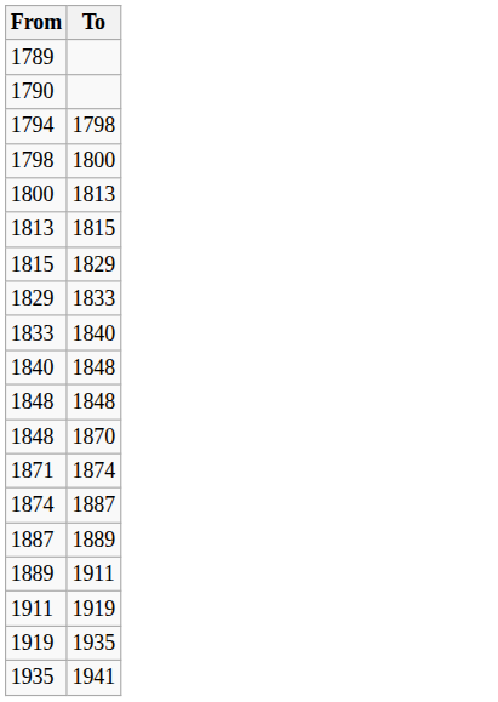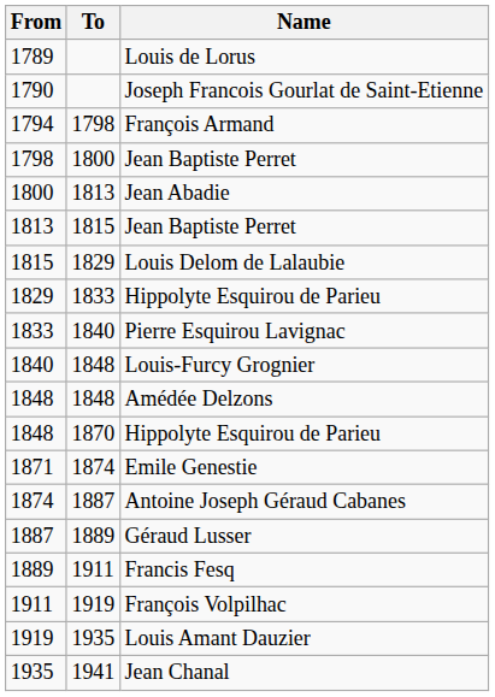 <table class="wikitable">
 <tr>
 <th>From</th>
 <th>To</th>
+<th>Name</th>
 </tr>
 <tr>
 <td>1789</td>
 <td></td>
+<td>Louis de Lorus</td>
 </tr>
 <tr>
 <td>1790</td>
 <td></td>
+<td>Joseph Francois Gourlat de Saint-Etienne</td>
 </tr>
 <tr>
 <td>1794</td>
 <td>1798</td>
+<td>François Armand</td>
 </tr>
 <tr>
 <td>1798</td>
 <td>1800</td>
+<td>Jean Baptiste Perret</td>
 </tr>
 <tr>
 <td>1800</td>
 <td>1813</td>
+<td>Jean Abadie</td>
 </tr>
 <tr>
 <td>1813</td>
 <td>1815</td>
+<td>Jean Baptiste Perret</td>
 </tr>
 <tr>
 <td>1815</td>
 <td>1829</td>
+<td>Louis Delom de Lalaubie</td>
 </tr>
 <tr>
 <td>1829</td>
 <td>1833</td>
+<td>Hippolyte Esquirou de Parieu</td>
 </tr>
 <tr>
 <td>1833</td>
 <td>1840</td>
+<td>Pierre Esquirou Lavignac</td>
 </tr>
 <tr>
 <td>1840</td>
 <td>1848</td>
+<td>Louis-Furcy Grognier</td>
 </tr>
 <tr>
 <td>1848</td>
 <td>1848</td>
+<td>Amédée Delzons</td>
 </tr>
 <tr>
 <td>1848</td>
 <td>1870</td>
+<td>Hippolyte Esquirou de Parieu</td>
 </tr>
 <tr>
 <td>1871</td>
 <td>1874</td>
+<td>Emile Genestie</td>
 </tr>
 <tr>
 <td>1874</td>
 <td>1887</td>
+<td>Antoine Joseph Géraud Cabanes</td>
 </tr>
 <tr>
 <td>1887</td>
 <td>1889</td>
+<td>Géraud Lusser</td>
 </tr>
 <tr>
 <td>1889</td>
 <td>1911</td>
+<td>Francis Fesq</td>
 </tr>
 <tr>
 <td>1911</td>
 <td>1919</td>
+<td>François Volpilhac</td>
 </tr>
 <tr>
 <td>1919</td>
 <td>1935</td>
+<td>Louis Amant Dauzier</td>
 </tr>
 <tr>
 <td>1935</td>
 <td>1941</td>
+<td>Jean Chanal</td>
 </tr>
 </table>
